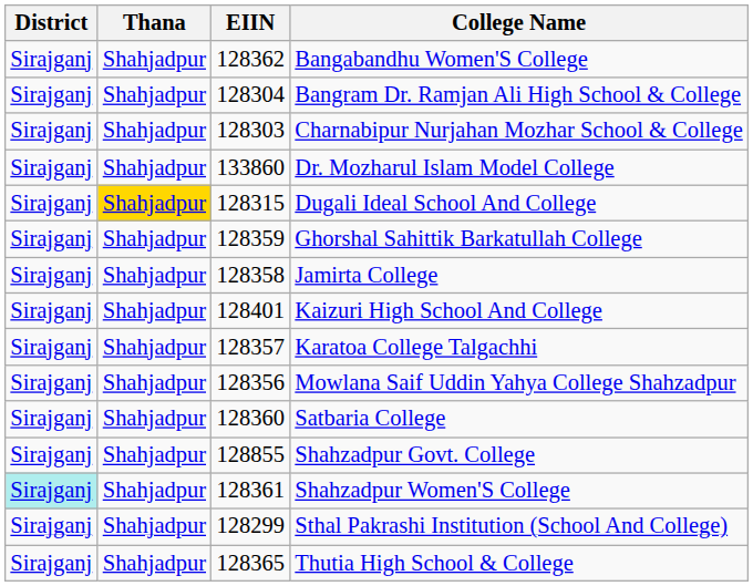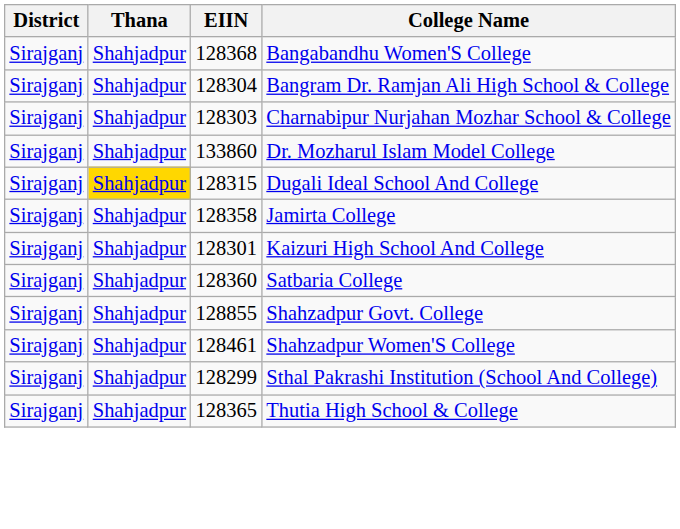 <table class="wikitable">
 <tr>
 <th style="text-align: center;">District</th>
 <th style="text-align: center;">Thana</th>
 <th style="text-align: center;">EIIN</th>
 <th style="text-align: center;">College Name</th>
 </tr>
 <tr>
 <td style="text-align: center;"><a href='#'>Sirajganj</a></td>
 <td style="text-align: center;"><a href='#'>Shahjadpur</a></td>
-<td style="text-align: center;">128362</td>
+<td style="text-align: center;">128368</td>
 <td><a href='#'>Bangabandhu Women'S College</a></td>
 </tr>
 <tr>
 <td style="text-align: center;"><a href='#'>Sirajganj</a></td>
 <td style="text-align: center;"><a href='#'>Shahjadpur</a></td>
 <td style="text-align: center;">128304</td>
 <td><a href='#'>Bangram Dr. Ramjan Ali High School & College</a></td>
 </tr>
 <tr>
 <td style="text-align: center;"><a href='#'>Sirajganj</a></td>
 <td style="text-align: center;"><a href='#'>Shahjadpur</a></td>
 <td style="text-align: center;">128303</td>
 <td><a href='#'>Charnabipur Nurjahan Mozhar School & College</a></td>
 </tr>
 <tr>
 <td style="text-align: center;"><a href='#'>Sirajganj</a></td>
 <td style="text-align: center;"><a href='#'>Shahjadpur</a></td>
 <td style="text-align: center;">133860</td>
 <td><a href='#'>Dr. Mozharul Islam Model College</a></td>
 </tr>
 <tr>
 <td style="text-align: center;"><a href='#'>Sirajganj</a></td>
 <td style="background: gold; text-align: center;"><a href='#'>Shahjadpur</a></td>
 <td style="text-align: center;">128315</td>
 <td><a href='#'>Dugali Ideal School And College</a></td>
 </tr>
 <tr>
 <td style="text-align: center;"><a href='#'>Sirajganj</a></td>
 <td style="text-align: center;"><a href='#'>Shahjadpur</a></td>
-<td style="text-align: center;">128359</td>
-<td><a href='#'>Ghorshal Sahittik Barkatullah College</a></td>
-</tr>
-<tr>
-<td style="text-align: center;"><a href='#'>Sirajganj</a></td>
-<td style="text-align: center;"><a href='#'>Shahjadpur</a></td>
 <td style="text-align: center;">128358</td>
 <td><a href='#'>Jamirta College</a></td>
 </tr>
 <tr>
 <td style="text-align: center;"><a href='#'>Sirajganj</a></td>
 <td style="text-align: center;"><a href='#'>Shahjadpur</a></td>
-<td style="text-align: center;">128401</td>
+<td style="text-align: center;">128301</td>
 <td><a href='#'>Kaizuri High School And College</a></td>
-</tr>
-<tr>
-<td style="text-align: center;"><a href='#'>Sirajganj</a></td>
-<td style="text-align: center;"><a href='#'>Shahjadpur</a></td>
-<td style="text-align: center;">128357</td>
-<td><a href='#'>Karatoa College Talgachhi</a></td>
-</tr>
-<tr>
-<td style="text-align: center;"><a href='#'>Sirajganj</a></td>
-<td style="text-align: center;"><a href='#'>Shahjadpur</a></td>
-<td style="text-align: center;">128356</td>
-<td><a href='#'>Mowlana Saif Uddin Yahya College Shahzadpur</a></td>
 </tr>
 <tr>
 <td style="text-align: center;"><a href='#'>Sirajganj</a></td>
 <td style="text-align: center;"><a href='#'>Shahjadpur</a></td>
 <td style="text-align: center;">128360</td>
 <td><a href='#'>Satbaria College</a></td>
 </tr>
 <tr>
 <td style="text-align: center;"><a href='#'>Sirajganj</a></td>
 <td style="text-align: center;"><a href='#'>Shahjadpur</a></td>
 <td style="text-align: center;">128855</td>
 <td><a href='#'>Shahzadpur Govt. College</a></td>
 </tr>
 <tr>
-<td style="background: paleturquoise; text-align: center;"><a href='#'>Sirajganj</a></td>
+<td style="text-align: center;"><a href='#'>Sirajganj</a></td>
 <td style="text-align: center;"><a href='#'>Shahjadpur</a></td>
-<td style="text-align: center;">128361</td>
+<td style="text-align: center;">128461</td>
 <td><a href='#'>Shahzadpur Women'S College</a></td>
 </tr>
 <tr>
 <td style="text-align: center;"><a href='#'>Sirajganj</a></td>
 <td style="text-align: center;"><a href='#'>Shahjadpur</a></td>
 <td style="text-align: center;">128299</td>
 <td><a href='#'>Sthal Pakrashi Institution (School And College)</a></td>
 </tr>
 <tr>
 <td style="text-align: center;"><a href='#'>Sirajganj</a></td>
 <td style="text-align: center;"><a href='#'>Shahjadpur</a></td>
 <td style="text-align: center;">128365</td>
 <td><a href='#'>Thutia High School & College</a></td>
 </tr>
 </table>
